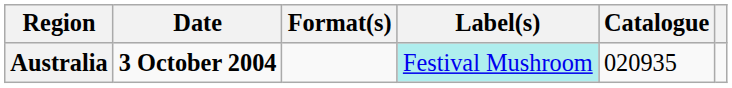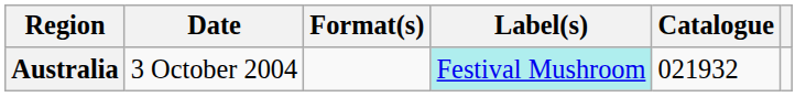 <table class="wikitable plainrowheaders">
 <tr>
 <th>Region</th>
 <th>Date</th>
 <th>Format(s)</th>
 <th>Label(s)</th>
 <th>Catalogue</th>
 <th></th>
 </tr>
 <tr>
 <th scope="row">Australia</th>
-<td><strong>3 October 2004</strong></td>
+<td>3 October 2004</td>
 <td></td>
 <td style="background: paleturquoise;"><a href='#'>Festival Mushroom</a></td>
-<td>020935</td>
+<td>021932</td>
 <td></td>
 </tr>
 </table>
